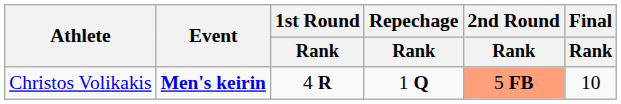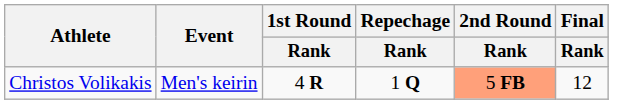 <table class="wikitable" style="font-size:90%">
 <tr>
 <th rowspan=2>Athlete</th>
 <th rowspan=2>Event</th>
 <th>1st Round</th>
 <th>Repechage</th>
 <th>2nd Round</th>
 <th>Final</th>
 </tr>
 <tr style="font-size:95%">
 <th>Rank</th>
 <th>Rank</th>
 <th>Rank</th>
 <th>Rank</th>
 </tr>
 <tr align=center>
 <td align=left><a href='#'>Christos Volikakis</a></td>
-<td align=left><strong><a href='#'>Men's keirin</a></strong></td>
+<td align=left><a href='#'>Men's keirin</a></td>
 <td>4 <strong>R</strong></td>
 <td>1 <strong>Q</strong></td>
 <td style="background: lightsalmon;">5 <strong>FB</strong></td>
-<td>10</td>
+<td>12</td>
 </tr>
 </table>
